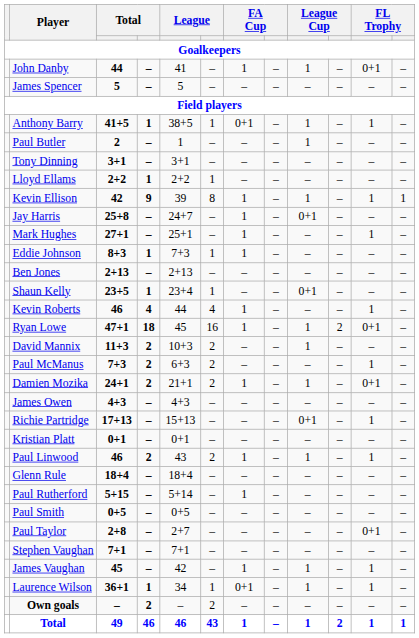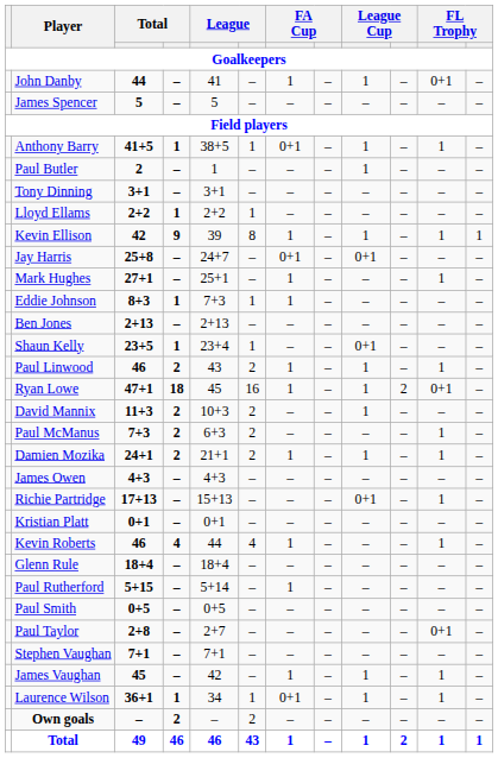 <table class="wikitable"  style="text-align:center;">
 <tr>
 <th rowspan="2" style="font-size:80%;"></th>
 <th rowspan="2">Player</th>
 <th colspan="2">Total</th>
 <th colspan="2"><a href='#'>League</a></th>
 <th colspan="2"><a href='#'>FA<br>Cup</a></th>
 <th colspan="2"><a href='#'>League<br>Cup</a></th>
 <th colspan="2"><a href='#'>FL<br>Trophy</a></th>
 </tr>
 <tr>
 <th style="width: 50px; font-size:80%;"></th>
 <th style="width: 25px; font-size:80%;"></th>
 <th style="width: 50px; font-size:80%;"></th>
 <th style="width: 25px; font-size:80%;"></th>
 <th style="width: 50px; font-size:80%;"></th>
 <th style="width: 25px; font-size:80%;"></th>
 <th style="width: 50px; font-size:80%;"></th>
 <th style="width: 25px; font-size:80%;"></th>
 <th style="width: 50px; font-size:80%;"></th>
 <th style="width: 25px; font-size:80%;"></th>
 </tr>
 <tr>
 <td colspan="12" style="background:white; color:blue; text-align:center;"><strong>Goalkeepers</strong></td>
 </tr>
 <tr>
 <td></td>
 <td align="left"><a href='#'>John Danby</a></td>
 <td><strong>44</strong></td>
 <td><strong>–</strong></td>
 <td>41</td>
 <td>–</td>
 <td>1</td>
 <td>–</td>
 <td>1</td>
 <td>–</td>
 <td>0+1</td>
 <td>–</td>
 </tr>
 <tr>
 <td></td>
 <td align="left"><a href='#'>James Spencer</a></td>
 <td><strong>5</strong></td>
 <td><strong>–</strong></td>
 <td>5</td>
 <td>–</td>
 <td>–</td>
 <td>–</td>
 <td>–</td>
 <td>–</td>
 <td>–</td>
 <td>–</td>
 </tr>
 <tr>
 <td colspan="12" style="background:white; color:blue; text-align:center;"><strong>Field players</strong></td>
 </tr>
 <tr>
 <td></td>
 <td align="left"><a href='#'>Anthony Barry</a></td>
 <td><strong>41+5</strong></td>
 <td><strong>1</strong></td>
 <td>38+5</td>
 <td>1</td>
 <td>0+1</td>
 <td>–</td>
 <td>1</td>
 <td>–</td>
 <td>1</td>
 <td>–</td>
 </tr>
 <tr>
 <td></td>
 <td align="left"><a href='#'>Paul Butler</a></td>
 <td><strong>2</strong></td>
 <td><strong>–</strong></td>
 <td>1</td>
 <td>–</td>
 <td>–</td>
 <td>–</td>
 <td>1</td>
 <td>–</td>
 <td>–</td>
 <td>–</td>
 </tr>
 <tr>
 <td></td>
 <td align="left"><a href='#'>Tony Dinning</a></td>
 <td><strong>3+1</strong></td>
 <td><strong>–</strong></td>
 <td>3+1</td>
 <td>–</td>
 <td>–</td>
 <td>–</td>
 <td>–</td>
 <td>–</td>
 <td>–</td>
 <td>–</td>
 </tr>
 <tr>
 <td></td>
 <td align="left"><a href='#'>Lloyd Ellams</a></td>
 <td><strong>2+2</strong></td>
 <td><strong>1</strong></td>
 <td>2+2</td>
 <td>1</td>
 <td>–</td>
 <td>–</td>
 <td>–</td>
 <td>–</td>
 <td>–</td>
 <td>–</td>
 </tr>
 <tr>
 <td></td>
 <td align="left"><a href='#'>Kevin Ellison</a></td>
 <td><strong>42</strong></td>
 <td><strong>9</strong></td>
 <td>39</td>
 <td>8</td>
 <td>1</td>
 <td>–</td>
 <td>1</td>
 <td>–</td>
 <td>1</td>
 <td>1</td>
 </tr>
 <tr>
 <td></td>
 <td align="left"><a href='#'>Jay Harris</a></td>
 <td><strong>25+8</strong></td>
 <td><strong>–</strong></td>
 <td>24+7</td>
 <td>–</td>
-<td>1</td>
+<td>0+1</td>
 <td>–</td>
 <td>0+1</td>
 <td>–</td>
 <td>–</td>
 <td>–</td>
 </tr>
 <tr>
 <td></td>
 <td align="left"><a href='#'>Mark Hughes</a></td>
 <td><strong>27+1</strong></td>
 <td><strong>–</strong></td>
 <td>25+1</td>
 <td>–</td>
 <td>1</td>
 <td>–</td>
 <td>–</td>
 <td>–</td>
 <td>1</td>
 <td>–</td>
 </tr>
 <tr>
 <td></td>
 <td align="left"><a href='#'>Eddie Johnson</a></td>
 <td><strong>8+3</strong></td>
 <td><strong>1</strong></td>
 <td>7+3</td>
 <td>1</td>
 <td>1</td>
 <td>–</td>
 <td>–</td>
 <td>–</td>
 <td>–</td>
 <td>–</td>
 </tr>
 <tr>
 <td></td>
 <td align="left"><a href='#'>Ben Jones</a></td>
 <td><strong>2+13</strong></td>
 <td><strong>–</strong></td>
 <td>2+13</td>
 <td>–</td>
 <td>–</td>
 <td>–</td>
 <td>–</td>
 <td>–</td>
 <td>–</td>
 <td>–</td>
 </tr>
 <tr>
 <td></td>
 <td align="left"><a href='#'>Shaun Kelly</a></td>
 <td><strong>23+5</strong></td>
 <td><strong>1</strong></td>
 <td>23+4</td>
 <td>1</td>
 <td>–</td>
 <td>–</td>
 <td>0+1</td>
 <td>–</td>
 <td>–</td>
 <td>–</td>
 </tr>
 <tr>
 <td></td>
-<td align="left"><a href='#'>Kevin Roberts</a></td>
+<td align="left"><a href='#'>Paul Linwood</a></td>
 <td><strong>46</strong></td>
-<td><strong>4</strong></td>
-<td>44</td>
-<td>4</td>
+<td><strong>2</strong></td>
+<td>43</td>
+<td>2</td>
 <td>1</td>
 <td>–</td>
-<td>–</td>
+<td>1</td>
 <td>–</td>
 <td>1</td>
 <td>–</td>
 </tr>
 <tr>
 <td></td>
 <td align="left"><a href='#'>Ryan Lowe</a></td>
 <td><strong>47+1</strong></td>
 <td><strong>18</strong></td>
 <td>45</td>
 <td>16</td>
 <td>1</td>
 <td>–</td>
 <td>1</td>
 <td>2</td>
 <td>0+1</td>
 <td>–</td>
 </tr>
 <tr>
 <td></td>
 <td align="left"><a href='#'>David Mannix</a></td>
 <td><strong>11+3</strong></td>
 <td><strong>2</strong></td>
 <td>10+3</td>
 <td>2</td>
 <td>–</td>
 <td>–</td>
 <td>1</td>
 <td>–</td>
 <td>–</td>
 <td>–</td>
 </tr>
 <tr>
 <td></td>
 <td align="left"><a href='#'>Paul McManus</a></td>
 <td><strong>7+3</strong></td>
 <td><strong>2</strong></td>
 <td>6+3</td>
 <td>2</td>
 <td>–</td>
 <td>–</td>
 <td>–</td>
 <td>–</td>
 <td>1</td>
 <td>–</td>
 </tr>
 <tr>
 <td></td>
 <td align="left"><a href='#'>Damien Mozika</a></td>
 <td><strong>24+1</strong></td>
 <td><strong>2</strong></td>
 <td>21+1</td>
 <td>2</td>
 <td>1</td>
 <td>–</td>
 <td>1</td>
 <td>–</td>
-<td>0+1</td>
+<td>1</td>
 <td>–</td>
 </tr>
 <tr>
 <td></td>
 <td align="left"><a href='#'>James Owen</a></td>
 <td><strong>4+3</strong></td>
 <td><strong>–</strong></td>
 <td>4+3</td>
 <td>–</td>
 <td>–</td>
 <td>–</td>
 <td>–</td>
 <td>–</td>
 <td>–</td>
 <td>–</td>
 </tr>
 <tr>
 <td></td>
 <td align="left"><a href='#'>Richie Partridge</a></td>
 <td><strong>17+13</strong></td>
 <td><strong>–</strong></td>
 <td>15+13</td>
 <td>–</td>
 <td>–</td>
 <td>–</td>
 <td>0+1</td>
 <td>–</td>
 <td>1</td>
 <td>–</td>
 </tr>
 <tr>
 <td></td>
 <td align="left"><a href='#'>Kristian Platt</a></td>
 <td><strong>0+1</strong></td>
 <td><strong>–</strong></td>
 <td>0+1</td>
 <td>–</td>
 <td>–</td>
 <td>–</td>
 <td>–</td>
 <td>–</td>
 <td>–</td>
 <td>–</td>
 </tr>
 <tr>
 <td></td>
-<td align="left"><a href='#'>Paul Linwood</a></td>
+<td align="left"><a href='#'>Kevin Roberts</a></td>
 <td><strong>46</strong></td>
-<td><strong>2</strong></td>
-<td>43</td>
-<td>2</td>
+<td><strong>4</strong></td>
+<td>44</td>
+<td>4</td>
 <td>1</td>
 <td>–</td>
-<td>1</td>
+<td>–</td>
 <td>–</td>
 <td>1</td>
 <td>–</td>
 </tr>
 <tr>
 <td></td>
 <td align="left"><a href='#'>Glenn Rule</a></td>
 <td><strong>18+4</strong></td>
 <td><strong>–</strong></td>
 <td>18+4</td>
 <td>–</td>
 <td>–</td>
 <td>–</td>
 <td>–</td>
 <td>–</td>
 <td>–</td>
 <td>–</td>
 </tr>
 <tr>
 <td></td>
 <td align="left"><a href='#'>Paul Rutherford</a></td>
 <td><strong>5+15</strong></td>
 <td><strong>–</strong></td>
 <td>5+14</td>
 <td>–</td>
 <td>1</td>
 <td>–</td>
 <td>–</td>
 <td>–</td>
 <td>–</td>
 <td>–</td>
 </tr>
 <tr>
 <td></td>
 <td align="left"><a href='#'>Paul Smith</a></td>
 <td><strong>0+5</strong></td>
 <td><strong>–</strong></td>
 <td>0+5</td>
 <td>–</td>
 <td>–</td>
 <td>–</td>
 <td>–</td>
 <td>–</td>
 <td>–</td>
 <td>–</td>
 </tr>
 <tr>
 <td></td>
 <td align="left"><a href='#'>Paul Taylor</a></td>
 <td><strong>2+8</strong></td>
 <td><strong>–</strong></td>
 <td>2+7</td>
 <td>–</td>
 <td>–</td>
 <td>–</td>
 <td>–</td>
 <td>–</td>
 <td>0+1</td>
 <td>–</td>
 </tr>
 <tr>
 <td></td>
 <td align="left"><a href='#'>Stephen Vaughan</a></td>
 <td><strong>7+1</strong></td>
 <td><strong>–</strong></td>
 <td>7+1</td>
 <td>–</td>
 <td>–</td>
 <td>–</td>
 <td>–</td>
 <td>–</td>
 <td>–</td>
 <td>–</td>
 </tr>
 <tr>
 <td></td>
 <td align="left"><a href='#'>James Vaughan</a></td>
 <td><strong>45</strong></td>
 <td><strong>–</strong></td>
 <td>42</td>
 <td>–</td>
 <td>1</td>
 <td>–</td>
 <td>1</td>
 <td>–</td>
 <td>1</td>
 <td>–</td>
 </tr>
 <tr>
 <td></td>
 <td align="left"><a href='#'>Laurence Wilson</a></td>
 <td><strong>36+1</strong></td>
 <td><strong>1</strong></td>
 <td>34</td>
 <td>1</td>
 <td>0+1</td>
 <td>–</td>
 <td>1</td>
 <td>–</td>
 <td>1</td>
 <td>–</td>
 </tr>
 <tr>
 <td></td>
 <td><strong>Own goals</strong></td>
 <td><strong>–</strong></td>
 <td><strong>2</strong></td>
 <td>–</td>
 <td>2</td>
 <td>–</td>
 <td>–</td>
 <td>–</td>
 <td>–</td>
 <td>–</td>
 <td>–</td>
 </tr>
 <tr style="background:white; color:blue; text-align:center;">
 <td></td>
 <td><strong>Total</strong></td>
 <td><strong>49</strong></td>
 <td><strong>46</strong></td>
 <td><strong>46</strong></td>
 <td><strong>43</strong></td>
 <td><strong>1</strong></td>
 <td><strong>–</strong></td>
 <td><strong>1</strong></td>
 <td><strong>2</strong></td>
 <td><strong>1</strong></td>
 <td><strong>1</strong></td>
 </tr>
 </table>
